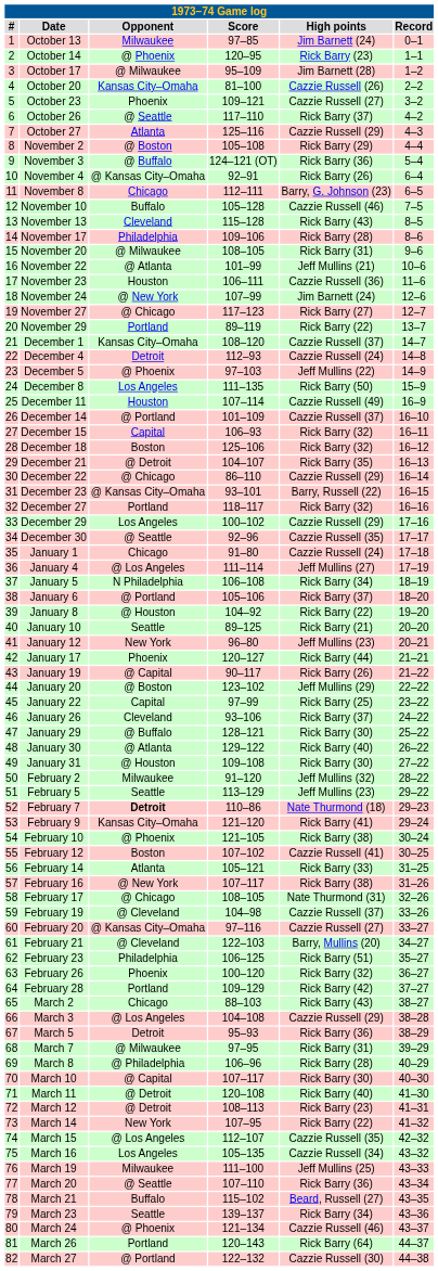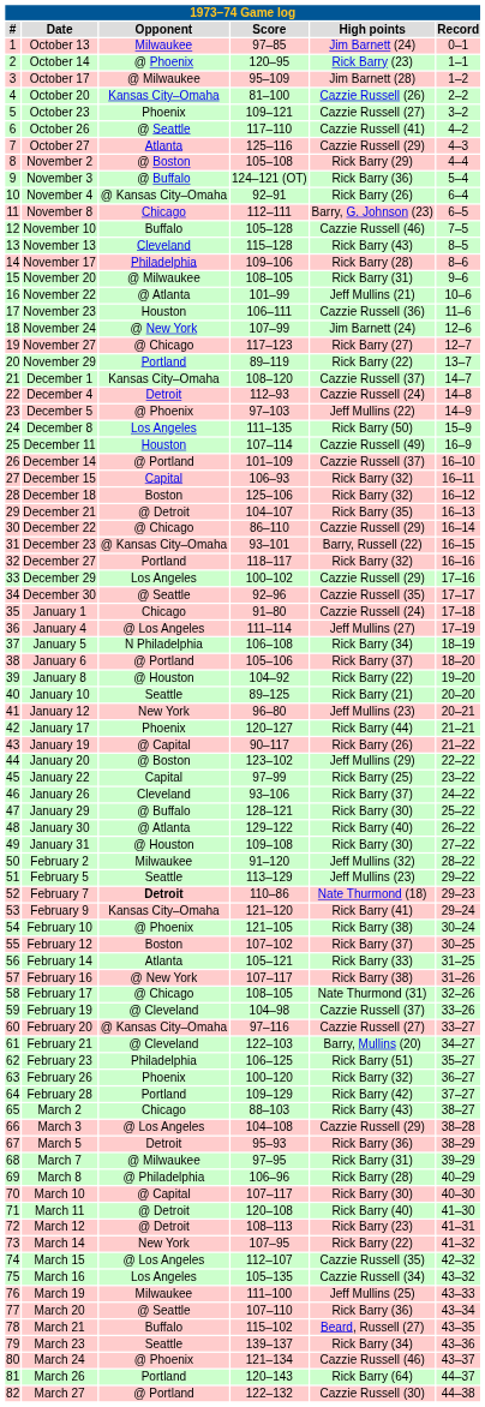 <table class="toccolours collapsible" width=50% style="clear:both; margin:1.5em auto; text-align:center">
 <tr>
 <th colspan=11 style="background:#005696; color:#FFC423;">1973–74 Game log</th>
 </tr>
 <tr align="center" bgcolor="#dddddd">
 <td><strong>#</strong></td>
 <td><strong>Date</strong></td>
 <td><strong>Opponent</strong></td>
 <td><strong>Score</strong></td>
 <td><strong>High points</strong></td>
 <td><strong>Record</strong></td>
 </tr>
 <tr align="center" bgcolor="#ffcccc">
 <td>1</td>
 <td>October 13</td>
 <td><a href='#'>Milwaukee</a></td>
 <td>97–85</td>
 <td><a href='#'>Jim Barnett</a> (24)</td>
 <td>0–1</td>
 </tr>
 <tr align="center" bgcolor="#ccffcc">
 <td>2</td>
 <td>October 14</td>
 <td>@ <a href='#'>Phoenix</a></td>
 <td>120–95</td>
 <td><a href='#'>Rick Barry</a> (23)</td>
 <td>1–1</td>
 </tr>
 <tr align="center" bgcolor="#ffcccc">
 <td>3</td>
 <td>October 17</td>
 <td>@ Milwaukee</td>
 <td>95–109</td>
 <td>Jim Barnett (28)</td>
 <td>1–2</td>
 </tr>
 <tr align="center" bgcolor="#ccffcc">
 <td>4</td>
 <td>October 20</td>
 <td><a href='#'>Kansas City–Omaha</a></td>
 <td>81–100</td>
 <td><a href='#'>Cazzie Russell</a> (26)</td>
 <td>2–2</td>
 </tr>
 <tr align="center" bgcolor="#ccffcc">
 <td>5</td>
 <td>October 23</td>
 <td>Phoenix</td>
 <td>109–121</td>
 <td>Cazzie Russell (27)</td>
 <td>3–2</td>
 </tr>
 <tr align="center" bgcolor="#ccffcc">
 <td>6</td>
 <td>October 26</td>
 <td>@ <a href='#'>Seattle</a></td>
 <td>117–110</td>
-<td>Rick Barry (37)</td>
+<td>Cazzie Russell (41)</td>
 <td>4–2</td>
 </tr>
 <tr align="center" bgcolor="#ffcccc">
 <td>7</td>
 <td>October 27</td>
 <td><a href='#'>Atlanta</a></td>
 <td>125–116</td>
 <td>Cazzie Russell (29)</td>
 <td>4–3</td>
 </tr>
 <tr align="center" bgcolor="#ffcccc">
 <td>8</td>
 <td>November 2</td>
 <td>@ <a href='#'>Boston</a></td>
 <td>105–108</td>
 <td>Rick Barry (29)</td>
 <td>4–4</td>
 </tr>
 <tr align="center" bgcolor="#ccffcc">
 <td>9</td>
 <td>November 3</td>
 <td>@ <a href='#'>Buffalo</a></td>
 <td>124–121 (OT)</td>
 <td>Rick Barry (36)</td>
 <td>5–4</td>
 </tr>
 <tr align="center" bgcolor="#ccffcc">
 <td>10</td>
 <td>November 4</td>
 <td>@ Kansas City–Omaha</td>
 <td>92–91</td>
 <td>Rick Barry (26)</td>
 <td>6–4</td>
 </tr>
 <tr align="center" bgcolor="#ffcccc">
 <td>11</td>
 <td>November 8</td>
 <td><a href='#'>Chicago</a></td>
 <td>112–111</td>
 <td>Barry, <a href='#'>G. Johnson</a> (23)</td>
 <td>6–5</td>
 </tr>
 <tr align="center" bgcolor="#ccffcc">
 <td>12</td>
 <td>November 10</td>
 <td>Buffalo</td>
 <td>105–128</td>
 <td>Cazzie Russell (46)</td>
 <td>7–5</td>
 </tr>
 <tr align="center" bgcolor="#ccffcc">
 <td>13</td>
 <td>November 13</td>
 <td><a href='#'>Cleveland</a></td>
 <td>115–128</td>
 <td>Rick Barry (43)</td>
 <td>8–5</td>
 </tr>
 <tr align="center" bgcolor="#ffcccc">
 <td>14</td>
 <td>November 17</td>
 <td><a href='#'>Philadelphia</a></td>
 <td>109–106</td>
 <td>Rick Barry (28)</td>
 <td>8–6</td>
 </tr>
 <tr align="center" bgcolor="#ccffcc">
 <td>15</td>
 <td>November 20</td>
 <td>@ Milwaukee</td>
 <td>108–105</td>
 <td>Rick Barry (31)</td>
 <td>9–6</td>
 </tr>
 <tr align="center" bgcolor="#ccffcc">
 <td>16</td>
 <td>November 22</td>
 <td>@ Atlanta</td>
 <td>101–99</td>
 <td>Jeff Mullins (21)</td>
 <td>10–6</td>
 </tr>
 <tr align="center" bgcolor="#ccffcc">
 <td>17</td>
 <td>November 23</td>
 <td>Houston</td>
 <td>106–111</td>
 <td>Cazzie Russell (36)</td>
 <td>11–6</td>
 </tr>
 <tr align="center" bgcolor="#ccffcc">
 <td>18</td>
 <td>November 24</td>
 <td>@ <a href='#'>New York</a></td>
 <td>107–99</td>
 <td>Jim Barnett (24)</td>
 <td>12–6</td>
 </tr>
 <tr align="center" bgcolor="#ffcccc">
 <td>19</td>
 <td>November 27</td>
 <td>@ Chicago</td>
 <td>117–123</td>
 <td>Rick Barry (27)</td>
 <td>12–7</td>
 </tr>
 <tr align="center" bgcolor="#ccffcc">
 <td>20</td>
 <td>November 29</td>
 <td><a href='#'>Portland</a></td>
 <td>89–119</td>
 <td>Rick Barry (22)</td>
 <td>13–7</td>
 </tr>
 <tr align="center" bgcolor="#ccffcc">
 <td>21</td>
 <td>December 1</td>
 <td>Kansas City–Omaha</td>
 <td>108–120</td>
 <td>Cazzie Russell (37)</td>
 <td>14–7</td>
 </tr>
 <tr align="center" bgcolor="#ffcccc">
 <td>22</td>
 <td>December 4</td>
 <td><a href='#'>Detroit</a></td>
 <td>112–93</td>
 <td>Cazzie Russell (24)</td>
 <td>14–8</td>
 </tr>
 <tr align="center" bgcolor="#ffcccc">
 <td>23</td>
 <td>December 5</td>
 <td>@ Phoenix</td>
 <td>97–103</td>
 <td>Jeff Mullins (22)</td>
 <td>14–9</td>
 </tr>
 <tr align="center" bgcolor="#ccffcc">
 <td>24</td>
 <td>December 8</td>
 <td><a href='#'>Los Angeles</a></td>
 <td>111–135</td>
 <td>Rick Barry (50)</td>
 <td>15–9</td>
 </tr>
 <tr align="center" bgcolor="#ccffcc">
 <td>25</td>
 <td>December 11</td>
 <td><a href='#'>Houston</a></td>
 <td>107–114</td>
 <td>Cazzie Russell (49)</td>
 <td>16–9</td>
 </tr>
 <tr align="center" bgcolor="#ffcccc">
 <td>26</td>
 <td>December 14</td>
 <td>@ Portland</td>
 <td>101–109</td>
 <td>Cazzie Russell (37)</td>
 <td>16–10</td>
 </tr>
 <tr align="center" bgcolor="#ffcccc">
 <td>27</td>
 <td>December 15</td>
 <td><a href='#'>Capital</a></td>
 <td>106–93</td>
 <td>Rick Barry (32)</td>
 <td>16–11</td>
 </tr>
 <tr align="center" bgcolor="#ffcccc">
 <td>28</td>
 <td>December 18</td>
 <td>Boston</td>
 <td>125–106</td>
 <td>Rick Barry (32)</td>
 <td>16–12</td>
 </tr>
 <tr align="center" bgcolor="#ffcccc">
 <td>29</td>
 <td>December 21</td>
 <td>@ Detroit</td>
 <td>104–107</td>
 <td>Rick Barry (35)</td>
 <td>16–13</td>
 </tr>
 <tr align="center" bgcolor="#ffcccc">
 <td>30</td>
 <td>December 22</td>
 <td>@ Chicago</td>
 <td>86–110</td>
 <td>Cazzie Russell (29)</td>
 <td>16–14</td>
 </tr>
 <tr align="center" bgcolor="#ffcccc">
 <td>31</td>
 <td>December 23</td>
 <td>@ Kansas City–Omaha</td>
 <td>93–101</td>
 <td>Barry, Russell (22)</td>
 <td>16–15</td>
 </tr>
 <tr align="center" bgcolor="#ffcccc">
 <td>32</td>
 <td>December 27</td>
 <td>Portland</td>
 <td>118–117</td>
 <td>Rick Barry (32)</td>
 <td>16–16</td>
 </tr>
 <tr align="center" bgcolor="#ccffcc">
 <td>33</td>
 <td>December 29</td>
 <td>Los Angeles</td>
 <td>100–102</td>
 <td>Cazzie Russell (29)</td>
 <td>17–16</td>
 </tr>
 <tr align="center" bgcolor="#ffcccc">
 <td>34</td>
 <td>December 30</td>
 <td>@ Seattle</td>
 <td>92–96</td>
 <td>Cazzie Russell (35)</td>
 <td>17–17</td>
 </tr>
 <tr align="center" bgcolor="#ffcccc">
 <td>35</td>
 <td>January 1</td>
 <td>Chicago</td>
 <td>91–80</td>
 <td>Cazzie Russell (24)</td>
 <td>17–18</td>
 </tr>
 <tr align="center" bgcolor="#ffcccc">
 <td>36</td>
 <td>January 4</td>
 <td>@ Los Angeles</td>
 <td>111–114</td>
 <td>Jeff Mullins (27)</td>
 <td>17–19</td>
 </tr>
 <tr align="center" bgcolor="#ccffcc">
 <td>37</td>
 <td>January 5</td>
 <td>N Philadelphia</td>
 <td>106–108</td>
 <td>Rick Barry (34)</td>
 <td>18–19</td>
 </tr>
 <tr align="center" bgcolor="#ffcccc">
 <td>38</td>
 <td>January 6</td>
 <td>@ Portland</td>
 <td>105–106</td>
 <td>Rick Barry (37)</td>
 <td>18–20</td>
 </tr>
 <tr align="center" bgcolor="#ccffcc">
 <td>39</td>
 <td>January 8</td>
 <td>@ Houston</td>
 <td>104–92</td>
 <td>Rick Barry (22)</td>
 <td>19–20</td>
 </tr>
 <tr align="center" bgcolor="#ccffcc">
 <td>40</td>
 <td>January 10</td>
 <td>Seattle</td>
 <td>89–125</td>
 <td>Rick Barry (21)</td>
 <td>20–20</td>
 </tr>
 <tr align="center" bgcolor="#ffcccc">
 <td>41</td>
 <td>January 12</td>
 <td>New York</td>
 <td>96–80</td>
 <td>Jeff Mullins (23)</td>
 <td>20–21</td>
 </tr>
 <tr align="center" bgcolor="#ccffcc">
 <td>42</td>
 <td>January 17</td>
 <td>Phoenix</td>
 <td>120–127</td>
 <td>Rick Barry (44)</td>
 <td>21–21</td>
 </tr>
 <tr align="center" bgcolor="#ffcccc">
 <td>43</td>
 <td>January 19</td>
 <td>@ Capital</td>
 <td>90–117</td>
 <td>Rick Barry (26)</td>
 <td>21–22</td>
 </tr>
 <tr align="center" bgcolor="#ccffcc">
 <td>44</td>
 <td>January 20</td>
 <td>@ Boston</td>
 <td>123–102</td>
 <td>Jeff Mullins (29)</td>
 <td>22–22</td>
 </tr>
 <tr align="center" bgcolor="#ccffcc">
 <td>45</td>
 <td>January 22</td>
 <td>Capital</td>
 <td>97–99</td>
 <td>Rick Barry (25)</td>
 <td>23–22</td>
 </tr>
 <tr align="center" bgcolor="#ccffcc">
 <td>46</td>
 <td>January 26</td>
 <td>Cleveland</td>
 <td>93–106</td>
 <td>Rick Barry (37)</td>
 <td>24–22</td>
 </tr>
 <tr align="center" bgcolor="#ccffcc">
 <td>47</td>
 <td>January 29</td>
 <td>@ Buffalo</td>
 <td>128–121</td>
 <td>Rick Barry (30)</td>
 <td>25–22</td>
 </tr>
 <tr align="center" bgcolor="#ccffcc">
 <td>48</td>
 <td>January 30</td>
 <td>@ Atlanta</td>
 <td>129–122</td>
 <td>Rick Barry (40)</td>
 <td>26–22</td>
 </tr>
 <tr align="center" bgcolor="#ccffcc">
 <td>49</td>
 <td>January 31</td>
 <td>@ Houston</td>
 <td>109–108</td>
 <td>Rick Barry (30)</td>
 <td>27–22</td>
 </tr>
 <tr align="center" bgcolor="#ccffcc">
 <td>50</td>
 <td>February 2</td>
 <td>Milwaukee</td>
 <td>91–120</td>
 <td>Jeff Mullins (32)</td>
 <td>28–22</td>
 </tr>
 <tr align="center" bgcolor="#ccffcc">
 <td>51</td>
 <td>February 5</td>
 <td>Seattle</td>
 <td>113–129</td>
 <td>Jeff Mullins (23)</td>
 <td>29–22</td>
 </tr>
 <tr align="center" bgcolor="#ffcccc">
 <td>52</td>
 <td>February 7</td>
 <td><strong>Detroit</strong></td>
 <td>110–86</td>
 <td><a href='#'>Nate Thurmond</a> (18)</td>
 <td>29–23</td>
 </tr>
 <tr align="center" bgcolor="#ffcccc">
 <td>53</td>
 <td>February 9</td>
 <td>Kansas City–Omaha</td>
 <td>121–120</td>
 <td>Rick Barry (41)</td>
 <td>29–24</td>
 </tr>
 <tr align="center" bgcolor="#ccffcc">
 <td>54</td>
 <td>February 10</td>
 <td>@ Phoenix</td>
 <td>121–105</td>
 <td>Rick Barry (38)</td>
 <td>30–24</td>
 </tr>
 <tr align="center" bgcolor="#ffcccc">
 <td>55</td>
 <td>February 12</td>
 <td>Boston</td>
 <td>107–102</td>
-<td>Cazzie Russell (41)</td>
+<td>Rick Barry (37)</td>
 <td>30–25</td>
 </tr>
 <tr align="center" bgcolor="#ccffcc">
 <td>56</td>
 <td>February 14</td>
 <td>Atlanta</td>
 <td>105–121</td>
 <td>Rick Barry (33)</td>
 <td>31–25</td>
 </tr>
 <tr align="center" bgcolor="#ffcccc">
 <td>57</td>
 <td>February 16</td>
 <td>@ New York</td>
 <td>107–117</td>
 <td>Rick Barry (38)</td>
 <td>31–26</td>
 </tr>
 <tr align="center" bgcolor="#ccffcc">
 <td>58</td>
 <td>February 17</td>
 <td>@ Chicago</td>
 <td>108–105</td>
 <td>Nate Thurmond (31)</td>
 <td>32–26</td>
 </tr>
 <tr align="center" bgcolor="#ccffcc">
 <td>59</td>
 <td>February 19</td>
 <td>@ Cleveland</td>
 <td>104–98</td>
 <td>Cazzie Russell (37)</td>
 <td>33–26</td>
 </tr>
 <tr align="center" bgcolor="#ffcccc">
 <td>60</td>
 <td>February 20</td>
 <td>@ Kansas City–Omaha</td>
 <td>97–116</td>
 <td>Cazzie Russell (27)</td>
 <td>33–27</td>
 </tr>
 <tr align="center" bgcolor="#ccffcc">
 <td>61</td>
 <td>February 21</td>
 <td>@ Cleveland</td>
 <td>122–103</td>
 <td>Barry, <a href='#'>Mullins</a> (20)</td>
 <td>34–27</td>
 </tr>
 <tr align="center" bgcolor="#ccffcc">
 <td>62</td>
 <td>February 23</td>
 <td>Philadelphia</td>
 <td>106–125</td>
 <td>Rick Barry (51)</td>
 <td>35–27</td>
 </tr>
 <tr align="center" bgcolor="#ccffcc">
 <td>63</td>
 <td>February 26</td>
 <td>Phoenix</td>
 <td>100–120</td>
 <td>Rick Barry (32)</td>
 <td>36–27</td>
 </tr>
 <tr align="center" bgcolor="#ccffcc">
 <td>64</td>
 <td>February 28</td>
 <td>Portland</td>
 <td>109–129</td>
 <td>Rick Barry (42)</td>
 <td>37–27</td>
 </tr>
 <tr align="center" bgcolor="#ccffcc">
 <td>65</td>
 <td>March 2</td>
 <td>Chicago</td>
 <td>88–103</td>
 <td>Rick Barry (43)</td>
 <td>38–27</td>
 </tr>
 <tr align="center" bgcolor="#ffcccc">
 <td>66</td>
 <td>March 3</td>
 <td>@ Los Angeles</td>
 <td>104–108</td>
 <td>Cazzie Russell (29)</td>
 <td>38–28</td>
 </tr>
 <tr align="center" bgcolor="#ffcccc">
 <td>67</td>
 <td>March 5</td>
 <td>Detroit</td>
 <td>95–93</td>
 <td>Rick Barry (36)</td>
 <td>38–29</td>
 </tr>
 <tr align="center" bgcolor="#ccffcc">
 <td>68</td>
 <td>March 7</td>
 <td>@ Milwaukee</td>
 <td>97–95</td>
 <td>Rick Barry (31)</td>
 <td>39–29</td>
 </tr>
 <tr align="center" bgcolor="#ccffcc">
 <td>69</td>
 <td>March 8</td>
 <td>@ Philadelphia</td>
 <td>106–96</td>
 <td>Rick Barry (28)</td>
 <td>40–29</td>
 </tr>
 <tr align="center" bgcolor="#ffcccc">
 <td>70</td>
 <td>March 10</td>
 <td>@ Capital</td>
 <td>107–117</td>
 <td>Rick Barry (30)</td>
 <td>40–30</td>
 </tr>
 <tr align="center" bgcolor="#ccffcc">
 <td>71</td>
 <td>March 11</td>
 <td>@ Detroit</td>
 <td>120–108</td>
 <td>Rick Barry (40)</td>
 <td>41–30</td>
 </tr>
 <tr align="center" bgcolor="#ffcccc">
 <td>72</td>
 <td>March 12</td>
 <td>@ Detroit</td>
 <td>108–113</td>
 <td>Rick Barry (23)</td>
 <td>41–31</td>
 </tr>
 <tr align="center" bgcolor="#ffcccc">
 <td>73</td>
 <td>March 14</td>
 <td>New York</td>
 <td>107–95</td>
 <td>Rick Barry (22)</td>
 <td>41–32</td>
 </tr>
 <tr align="center" bgcolor="#ccffcc">
 <td>74</td>
 <td>March 15</td>
 <td>@ Los Angeles</td>
 <td>112–107</td>
 <td>Cazzie Russell (35)</td>
 <td>42–32</td>
 </tr>
 <tr align="center" bgcolor="#ccffcc">
 <td>75</td>
 <td>March 16</td>
 <td>Los Angeles</td>
 <td>105–135</td>
 <td>Cazzie Russell (34)</td>
 <td>43–32</td>
 </tr>
 <tr align="center" bgcolor="#ffcccc">
 <td>76</td>
 <td>March 19</td>
 <td>Milwaukee</td>
 <td>111–100</td>
 <td>Jeff Mullins (25)</td>
 <td>43–33</td>
 </tr>
 <tr align="center" bgcolor="#ffcccc">
 <td>77</td>
 <td>March 20</td>
 <td>@ Seattle</td>
 <td>107–110</td>
 <td>Rick Barry (36)</td>
 <td>43–34</td>
 </tr>
 <tr align="center" bgcolor="#ffcccc">
 <td>78</td>
 <td>March 21</td>
 <td>Buffalo</td>
 <td>115–102</td>
 <td><a href='#'>Beard</a>, Russell (27)</td>
 <td>43–35</td>
 </tr>
 <tr align="center" bgcolor="#ffcccc">
 <td>79</td>
 <td>March 23</td>
 <td>Seattle</td>
 <td>139–137</td>
 <td>Rick Barry (34)</td>
 <td>43–36</td>
 </tr>
 <tr align="center" bgcolor="#ffcccc">
 <td>80</td>
 <td>March 24</td>
 <td>@ Phoenix</td>
 <td>121–134</td>
 <td>Cazzie Russell (46)</td>
 <td>43–37</td>
 </tr>
 <tr align="center" bgcolor="#ccffcc">
 <td>81</td>
 <td>March 26</td>
 <td>Portland</td>
 <td>120–143</td>
 <td>Rick Barry (64)</td>
 <td>44–37</td>
 </tr>
 <tr align="center" bgcolor="#ffcccc">
 <td>82</td>
 <td>March 27</td>
 <td>@ Portland</td>
 <td>122–132</td>
 <td>Cazzie Russell (30)</td>
 <td>44–38</td>
 </tr>
 </table>
